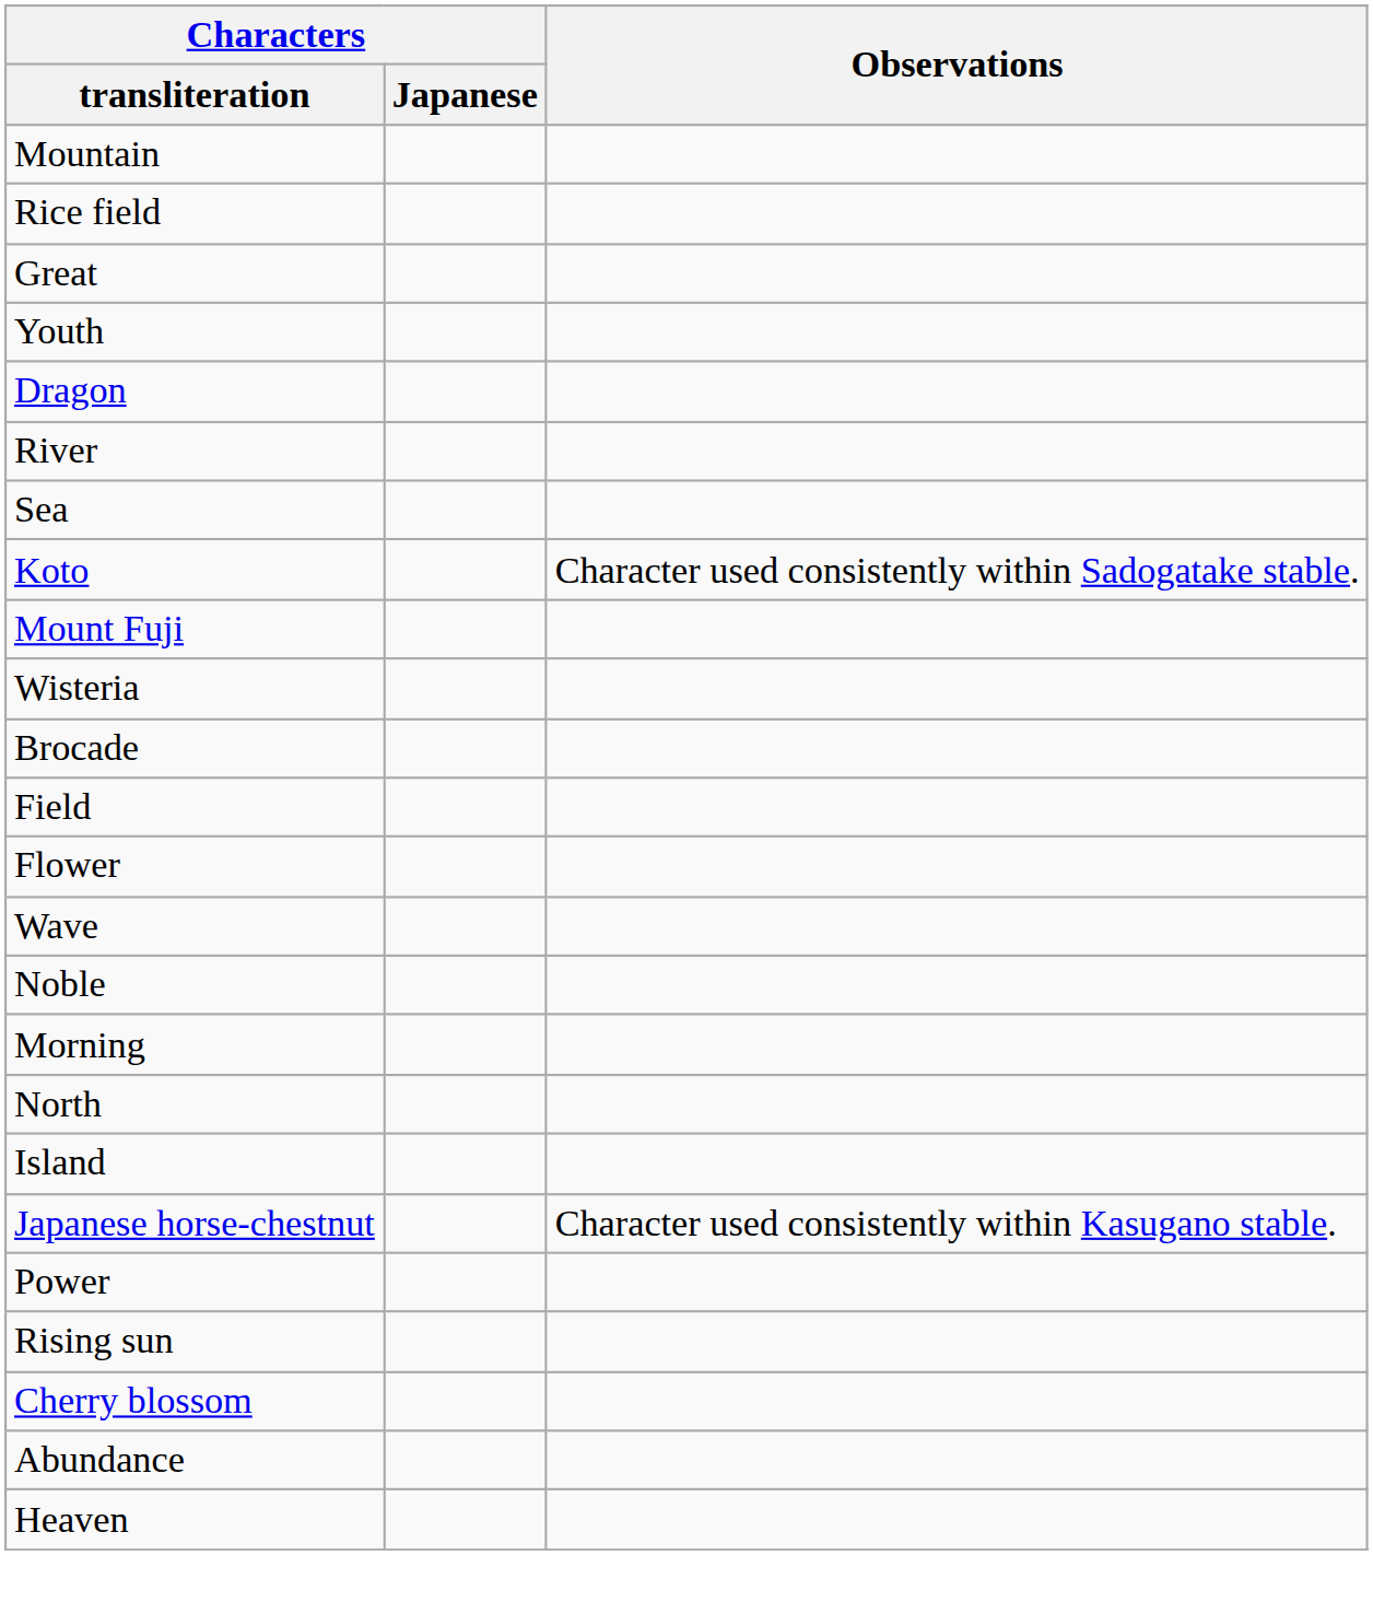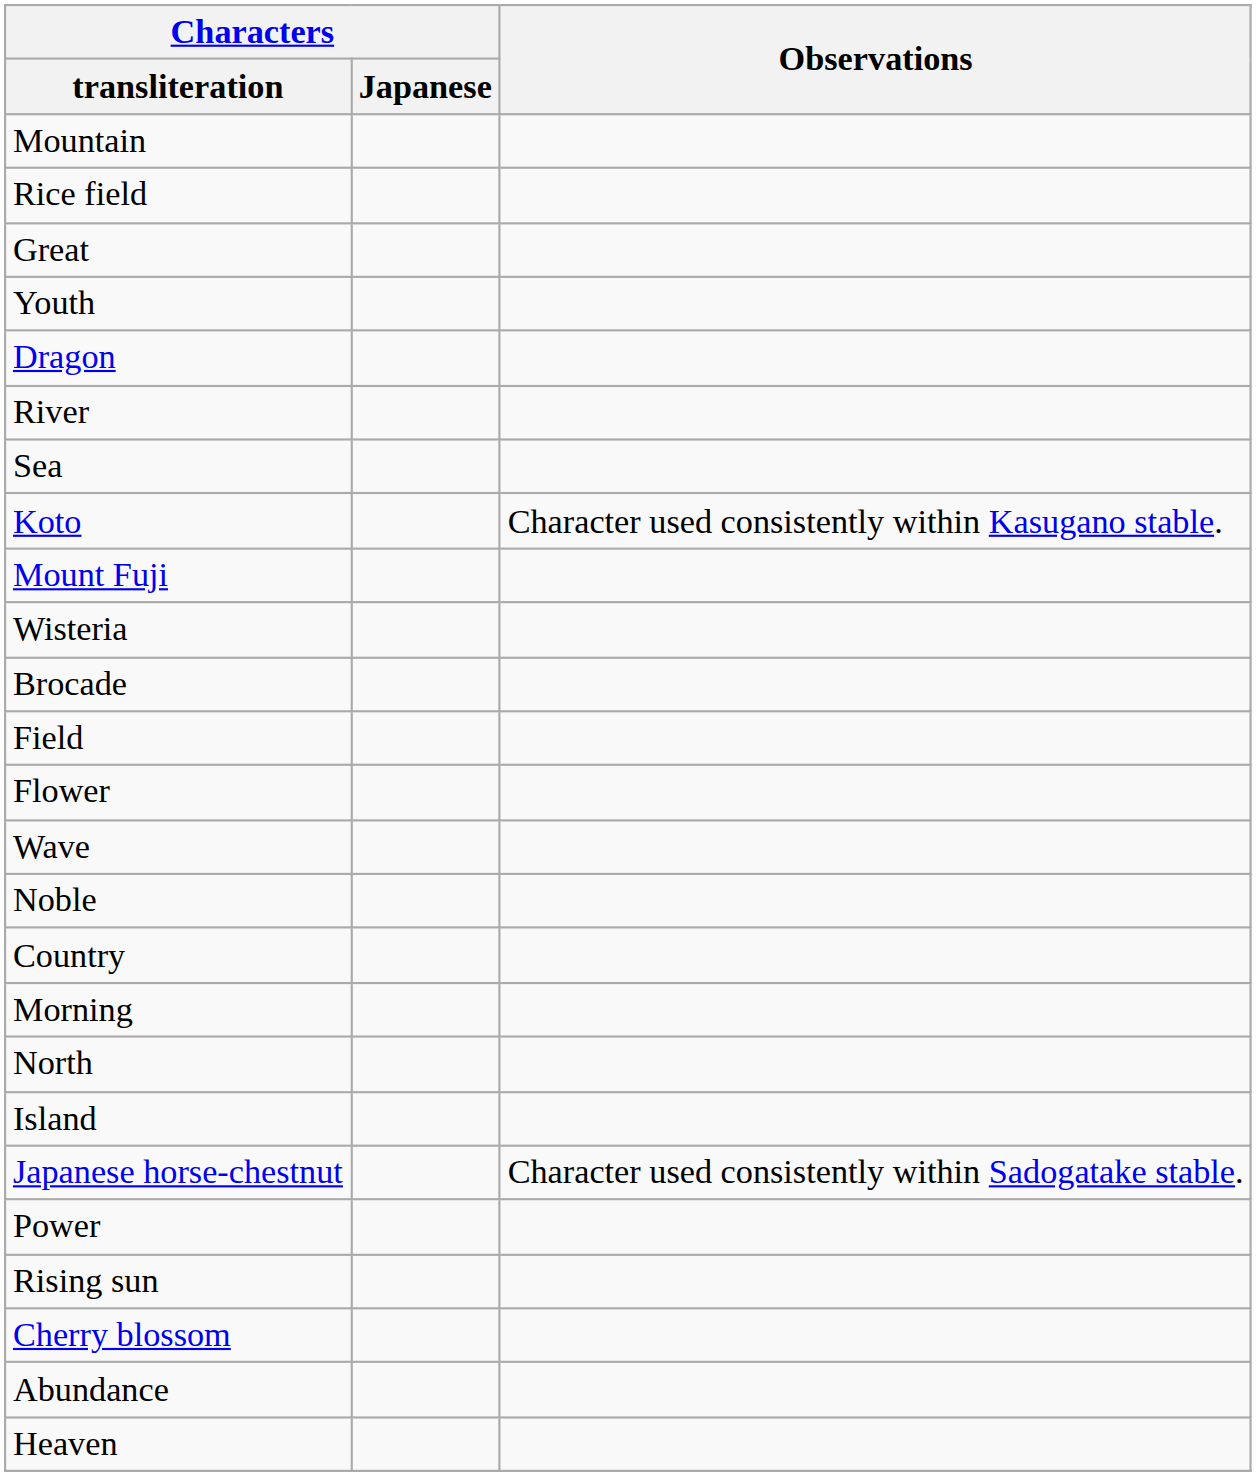 <table class="wikitable">
 <tr>
 <th colspan="2"><a href='#'>Characters</a></th>
 <th rowspan="2">Observations</th>
 </tr>
 <tr>
 <th> transliteration</th>
 <th>Japanese</th>
 </tr>
 <tr>
 <td>Mountain</td>
 <td></td>
 <td></td>
 </tr>
 <tr>
 <td>Rice field</td>
 <td></td>
 <td></td>
 </tr>
 <tr>
 <td>Great</td>
 <td></td>
 <td></td>
 </tr>
 <tr>
 <td>Youth</td>
 <td></td>
 <td></td>
 </tr>
 <tr>
 <td><a href='#'>Dragon</a></td>
 <td></td>
 <td></td>
 </tr>
 <tr>
 <td>River</td>
 <td></td>
 <td></td>
 </tr>
 <tr>
 <td>Sea</td>
 <td></td>
 <td></td>
 </tr>
 <tr>
 <td><a href='#'>Koto</a></td>
 <td></td>
-<td>Character used consistently within <a href='#'>Sadogatake stable</a>.</td>
+<td>Character used consistently within <a href='#'>Kasugano stable</a>.</td>
 </tr>
 <tr>
 <td><a href='#'>Mount Fuji</a></td>
 <td></td>
 <td></td>
 </tr>
 <tr>
 <td>Wisteria</td>
 <td></td>
 <td></td>
 </tr>
 <tr>
 <td>Brocade</td>
 <td></td>
 <td></td>
 </tr>
 <tr>
 <td>Field</td>
 <td></td>
 <td></td>
 </tr>
 <tr>
 <td>Flower</td>
 <td></td>
 <td></td>
 </tr>
 <tr>
 <td>Wave</td>
 <td></td>
 <td></td>
 </tr>
 <tr>
 <td>Noble</td>
 <td></td>
 <td></td>
 </tr>
 <tr>
+<td>Country</td>
+<td></td>
+<td></td>
+</tr>
+<tr>
 <td>Morning</td>
 <td></td>
 <td></td>
 </tr>
 <tr>
 <td>North</td>
 <td></td>
 <td></td>
 </tr>
 <tr>
 <td>Island</td>
 <td></td>
 <td></td>
 </tr>
 <tr>
 <td><a href='#'>Japanese horse-chestnut</a></td>
 <td></td>
-<td>Character used consistently within <a href='#'>Kasugano stable</a>.</td>
+<td>Character used consistently within <a href='#'>Sadogatake stable</a>.</td>
 </tr>
 <tr>
 <td>Power</td>
 <td></td>
 <td></td>
 </tr>
 <tr>
 <td>Rising sun</td>
 <td></td>
 <td></td>
 </tr>
 <tr>
 <td><a href='#'>Cherry blossom</a></td>
 <td></td>
 <td></td>
 </tr>
 <tr>
 <td>Abundance</td>
 <td></td>
 <td></td>
 </tr>
 <tr>
 <td>Heaven</td>
 <td></td>
 <td></td>
 </tr>
 <tr>
 </tr>
 </table>
